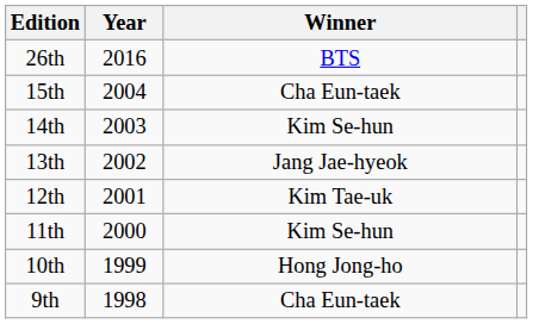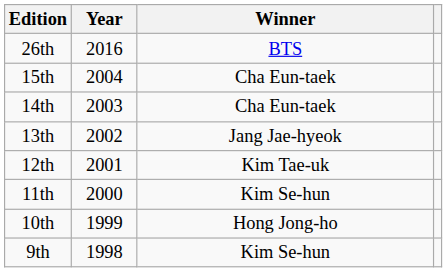 <table class="wikitable" style="text-align: center">
 <tr>
 <th width="50">Edition</th>
 <th width="50">Year</th>
 <th width="250">Winner</th>
 <th></th>
 </tr>
 <tr>
 <td>26th</td>
 <td>2016</td>
 <td><a href='#'>BTS</a></td>
 <td></td>
 </tr>
 <tr>
 <td>15th</td>
 <td>2004</td>
 <td>Cha Eun-taek</td>
 <td></td>
 </tr>
 <tr>
 <td>14th</td>
 <td>2003</td>
-<td>Kim Se-hun</td>
+<td>Cha Eun-taek</td>
 <td></td>
 </tr>
 <tr>
 <td>13th</td>
 <td>2002</td>
 <td>Jang Jae-hyeok</td>
 <td></td>
 </tr>
 <tr>
 <td>12th</td>
 <td>2001</td>
 <td>Kim Tae-uk</td>
 <td></td>
 </tr>
 <tr>
 <td>11th</td>
 <td>2000</td>
 <td>Kim Se-hun</td>
 <td></td>
 </tr>
 <tr>
 <td>10th</td>
 <td>1999</td>
 <td>Hong Jong-ho</td>
 <td></td>
 </tr>
 <tr>
 <td>9th</td>
 <td>1998</td>
-<td>Cha Eun-taek</td>
+<td>Kim Se-hun</td>
 <td></td>
 </tr>
 </table>
